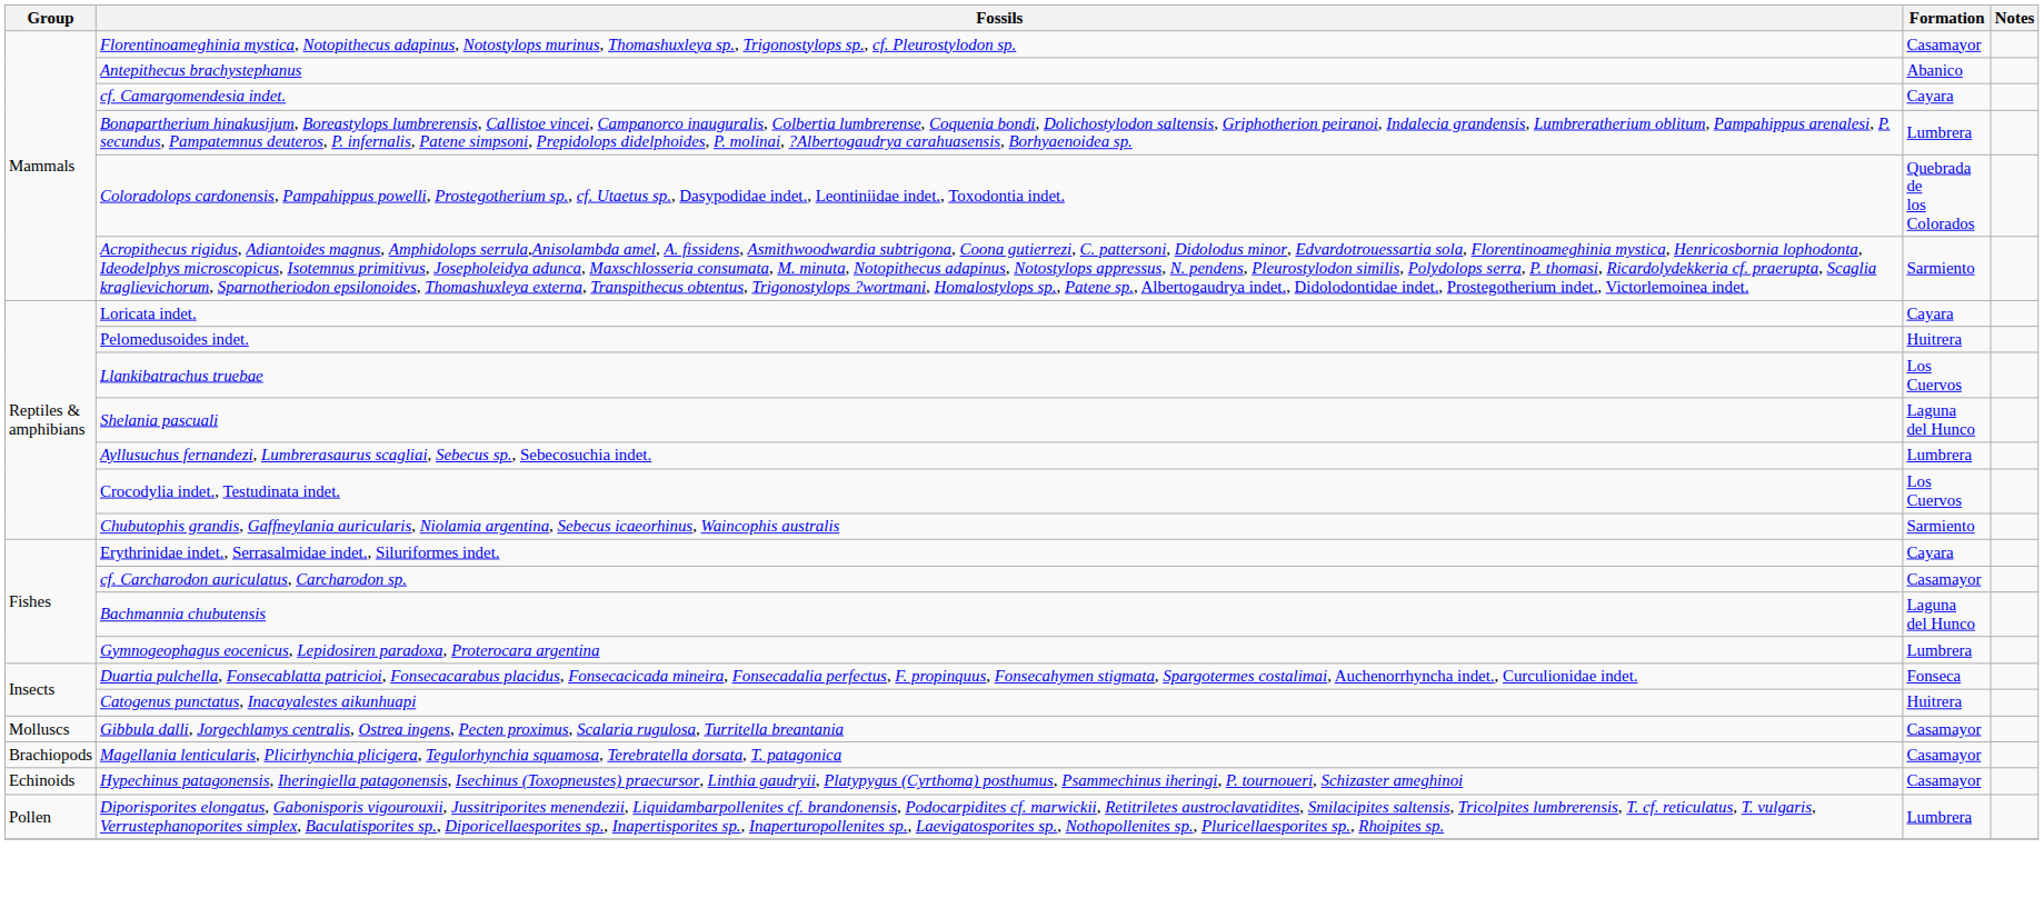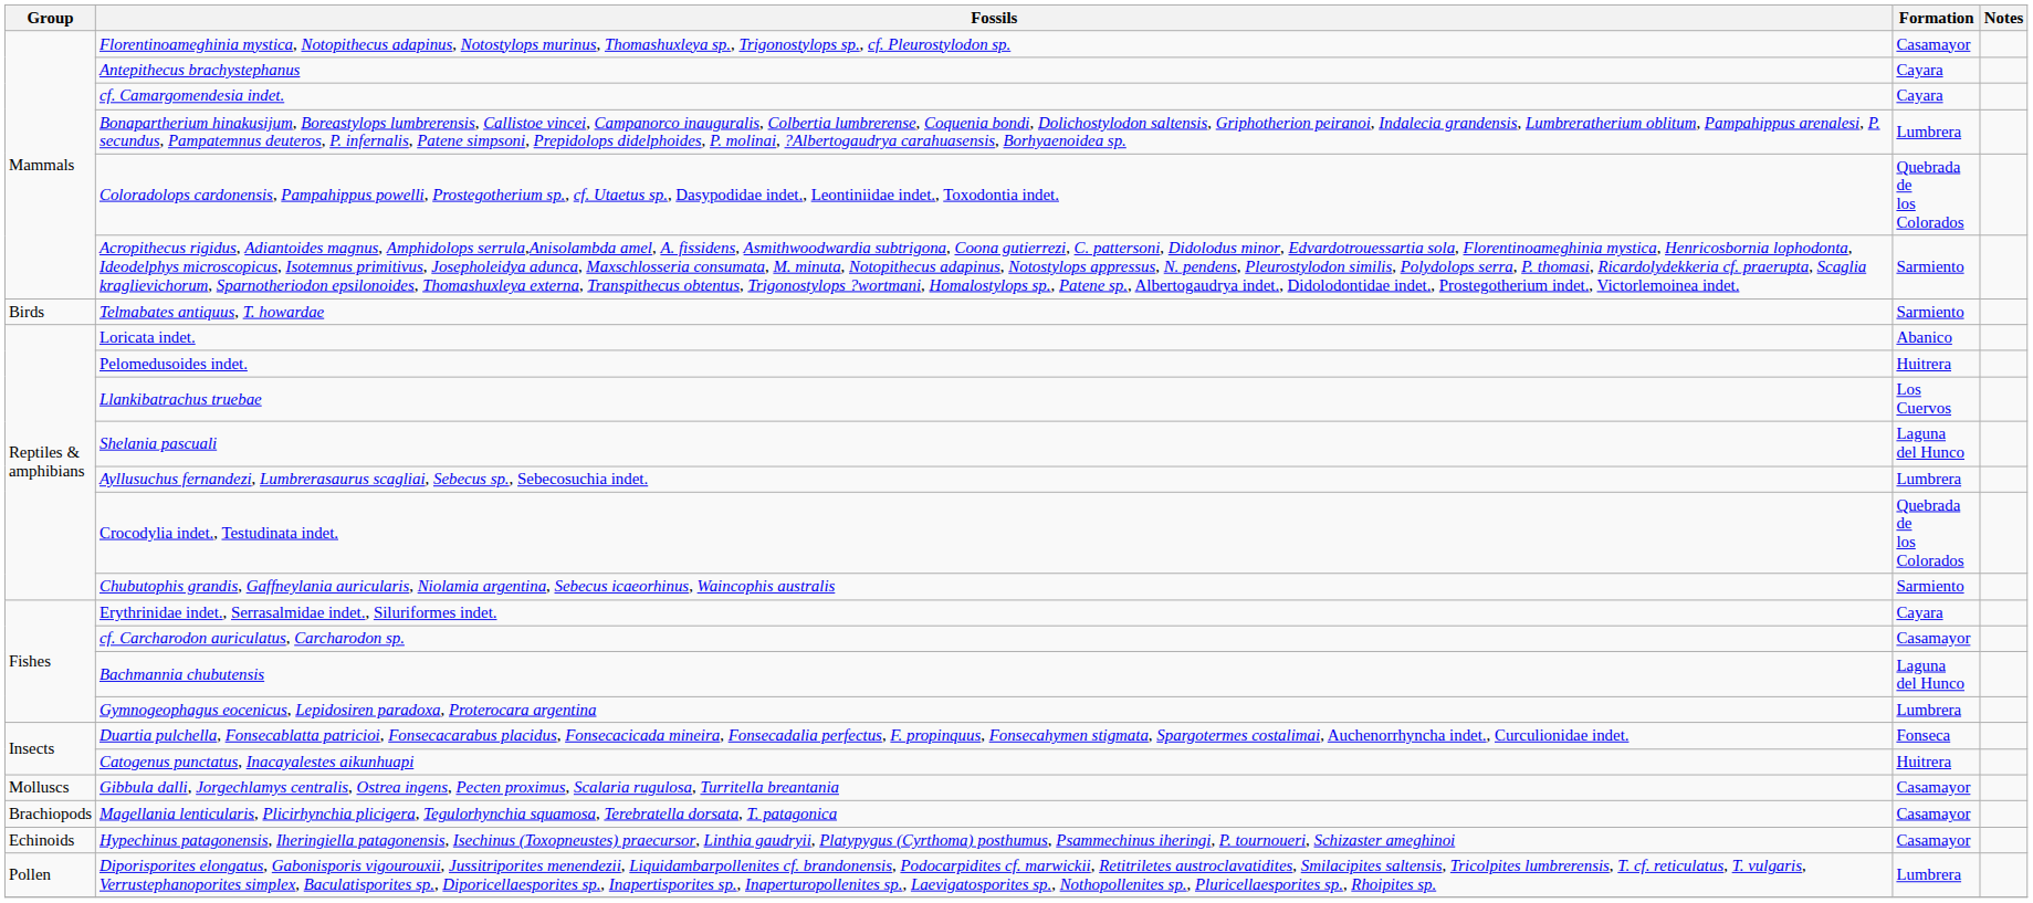 <table class="wikitable sortable">
 <tr>
 <th>Group</th>
 <th>Fossils</th>
 <th>Formation</th>
 <th class=unsortable>Notes</th>
 </tr>
 <tr>
 <td rowspan=6>Mammals</td>
 <td><em><a href='#'>Florentinoameghinia mystica</a></em>, <em><a href='#'>Notopithecus adapinus</a></em>, <em><a href='#'>Notostylops murinus</a></em>, <em><a href='#'>Thomashuxleya sp.</a></em>, <em><a href='#'>Trigonostylops sp.</a></em>, <em><a href='#'>cf. Pleurostylodon sp.</a></em></td>
 <td><a href='#'>Casamayor</a></td>
 <td></td>
 </tr>
 <tr>
 <td><em><a href='#'>Antepithecus brachystephanus</a></em></td>
-<td><a href='#'>Abanico</a></td>
+<td><a href='#'>Cayara</a></td>
 <td></td>
 </tr>
 <tr>
 <td><em><a href='#'>cf. Camargomendesia indet.</a></em></td>
 <td><a href='#'>Cayara</a></td>
 <td></td>
 </tr>
 <tr>
 <td><em><a href='#'>Bonapartherium hinakusijum</a></em>, <em><a href='#'>Boreastylops lumbrerensis</a></em>, <em><a href='#'>Callistoe vincei</a></em>, <em><a href='#'>Campanorco inauguralis</a></em>, <em><a href='#'>Colbertia lumbrerense</a></em>, <em><a href='#'>Coquenia bondi</a></em>, <em><a href='#'>Dolichostylodon saltensis</a></em>, <em><a href='#'>Griphotherion peiranoi</a></em>, <em><a href='#'>Indalecia grandensis</a></em>, <em><a href='#'>Lumbreratherium oblitum</a></em>, <em><a href='#'>Pampahippus arenalesi</a></em>, <em><a href='#'>P. secundus</a></em>, <em><a href='#'>Pampatemnus deuteros</a></em>, <em><a href='#'>P. infernalis</a></em>, <em><a href='#'>Patene simpsoni</a></em>, <em><a href='#'>Prepidolops didelphoides</a></em>, <em><a href='#'>P. molinai</a></em>, <em><a href='#'>?Albertogaudrya carahuasensis</a></em>, <em><a href='#'>Borhyaenoidea sp.</a></em></td>
 <td><a href='#'>Lumbrera</a></td>
 <td></td>
 </tr>
 <tr>
 <td><em><a href='#'>Coloradolops cardonensis</a></em>, <em><a href='#'>Pampahippus powelli</a></em>, <em><a href='#'>Prostegotherium sp.</a></em>, <em><a href='#'>cf. Utaetus sp.</a></em>, <a href='#'>Dasypodidae indet.</a>, <a href='#'>Leontiniidae indet.</a>, <a href='#'>Toxodontia indet.</a></td>
 <td><a href='#'>Quebrada de<br>los Colorados</a></td>
 <td></td>
 </tr>
 <tr>
 <td><em><a href='#'>Acropithecus rigidus</a></em>, <em><a href='#'>Adiantoides magnus</a></em>, <em><a href='#'>Amphidolops serrula</a></em>,<em><a href='#'>Anisolambda amel</a></em>, <em><a href='#'>A. fissidens</a></em>, <em><a href='#'>Asmithwoodwardia subtrigona</a></em>,  <em><a href='#'>Coona gutierrezi</a></em>, <em><a href='#'>C. pattersoni</a></em>, <em><a href='#'>Didolodus minor</a></em>, <em><a href='#'>Edvardotrouessartia sola</a></em>, <em><a href='#'>Florentinoameghinia mystica</a></em>, <em><a href='#'>Henricosbornia lophodonta</a></em>, <em><a href='#'>Ideodelphys microscopicus</a></em>, <em><a href='#'>Isotemnus primitivus</a></em>, <em><a href='#'>Josepholeidya adunca</a></em>, <em><a href='#'>Maxschlosseria consumata</a></em>, <em><a href='#'>M. minuta</a></em>, <em><a href='#'>Notopithecus adapinus</a></em>, <em><a href='#'>Notostylops appressus</a></em>, <em><a href='#'>N. pendens</a></em>, <em><a href='#'>Pleurostylodon similis</a></em>, <em><a href='#'>Polydolops serra</a></em>, <em><a href='#'>P. thomasi</a></em>, <em><a href='#'>Ricardolydekkeria cf. praerupta</a></em>, <em><a href='#'>Scaglia kraglievichorum</a></em>, <em><a href='#'>Sparnotheriodon epsilonoides</a></em>, <em><a href='#'>Thomashuxleya externa</a></em>, <em><a href='#'>Transpithecus obtentus</a></em>, <em><a href='#'>Trigonostylops ?wortmani</a></em>, <em><a href='#'>Homalostylops sp.</a></em>, <em><a href='#'>Patene sp.</a></em>, <a href='#'>Albertogaudrya indet.</a>, <a href='#'>Didolodontidae indet.</a>, <a href='#'>Prostegotherium indet.</a>, <a href='#'>Victorlemoinea indet.</a></td>
 <td><a href='#'>Sarmiento</a></td>
 <td></td>
 </tr>
 <tr>
+<td>Birds</td>
+<td><em><a href='#'>Telmabates antiquus</a></em>, <em><a href='#'>T. howardae</a></em></td>
+<td><a href='#'>Sarmiento</a></td>
+<td></td>
+</tr>
+<tr>
 <td rowspan=7>Reptiles &<br>amphibians</td>
 <td><a href='#'>Loricata indet.</a></td>
-<td><a href='#'>Cayara</a></td>
+<td><a href='#'>Abanico</a></td>
 <td></td>
 </tr>
 <tr>
 <td><a href='#'>Pelomedusoides indet.</a></td>
 <td><a href='#'>Huitrera</a></td>
 <td></td>
 </tr>
 <tr>
 <td><em><a href='#'>Llankibatrachus truebae</a></em></td>
 <td><a href='#'>Los Cuervos</a></td>
 <td></td>
 </tr>
 <tr>
 <td><em><a href='#'>Shelania pascuali</a></em></td>
 <td><a href='#'>Laguna<br>del Hunco</a></td>
 <td></td>
 </tr>
 <tr>
 <td><em><a href='#'>Ayllusuchus fernandezi</a></em>, <em><a href='#'>Lumbrerasaurus scagliai</a></em>, <em><a href='#'>Sebecus sp.</a></em>, <a href='#'>Sebecosuchia indet.</a></td>
 <td><a href='#'>Lumbrera</a></td>
 <td></td>
 </tr>
 <tr>
 <td><a href='#'>Crocodylia indet.</a>, <a href='#'>Testudinata indet.</a></td>
-<td><a href='#'>Los Cuervos</a></td>
+<td><a href='#'>Quebrada de<br>los Colorados</a></td>
 <td></td>
 </tr>
 <tr>
 <td><em><a href='#'>Chubutophis grandis</a></em>, <em><a href='#'>Gaffneylania auricularis</a></em>, <em><a href='#'>Niolamia argentina</a></em>, <em><a href='#'>Sebecus icaeorhinus</a></em>, <em><a href='#'>Waincophis australis</a></em></td>
 <td><a href='#'>Sarmiento</a></td>
 <td></td>
 </tr>
 <tr>
 <td rowspan=4>Fishes</td>
 <td><a href='#'>Erythrinidae indet.</a>, <a href='#'>Serrasalmidae indet.</a>, <a href='#'>Siluriformes indet.</a></td>
 <td><a href='#'>Cayara</a></td>
 <td></td>
 </tr>
 <tr>
 <td><em><a href='#'>cf. Carcharodon auriculatus</a></em>, <em><a href='#'>Carcharodon sp.</a></em></td>
 <td><a href='#'>Casamayor</a></td>
 <td></td>
 </tr>
 <tr>
 <td><em><a href='#'>Bachmannia chubutensis</a></em></td>
 <td><a href='#'>Laguna<br>del Hunco</a></td>
 <td></td>
 </tr>
 <tr>
 <td><em><a href='#'>Gymnogeophagus eocenicus</a></em>, <em><a href='#'>Lepidosiren paradoxa</a></em>, <em><a href='#'>Proterocara argentina</a></em></td>
 <td><a href='#'>Lumbrera</a></td>
 <td></td>
 </tr>
 <tr>
 <td rowspan=2>Insects</td>
 <td><em><a href='#'>Duartia pulchella</a></em>, <em><a href='#'>Fonsecablatta patricioi</a></em>, <em><a href='#'>Fonsecacarabus placidus</a></em>, <em><a href='#'>Fonsecacicada mineira</a></em>, <em><a href='#'>Fonsecadalia perfectus</a></em>, <em><a href='#'>F. propinquus</a></em>, <em><a href='#'>Fonsecahymen stigmata</a></em>, <em><a href='#'>Spargotermes costalimai</a></em>, <a href='#'>Auchenorrhyncha indet.</a>, <a href='#'>Curculionidae indet.</a></td>
 <td><a href='#'>Fonseca</a></td>
 <td></td>
 </tr>
 <tr>
 <td><em><a href='#'>Catogenus punctatus</a></em>, <em><a href='#'>Inacayalestes aikunhuapi</a></em></td>
 <td><a href='#'>Huitrera</a></td>
 <td></td>
 </tr>
 <tr>
 <td>Molluscs</td>
 <td><em><a href='#'>Gibbula dalli</a></em>, <em><a href='#'>Jorgechlamys centralis</a></em>, <em><a href='#'>Ostrea ingens</a></em>, <em><a href='#'>Pecten proximus</a></em>, <em><a href='#'>Scalaria rugulosa</a></em>, <em><a href='#'>Turritella breantania</a></em></td>
 <td><a href='#'>Casamayor</a></td>
 <td></td>
 </tr>
 <tr>
 <td>Brachiopods</td>
 <td><em><a href='#'>Magellania lenticularis</a></em>, <em><a href='#'>Plicirhynchia plicigera</a></em>, <em><a href='#'>Tegulorhynchia squamosa</a></em>, <em><a href='#'>Terebratella dorsata</a></em>, <em><a href='#'>T. patagonica</a></em></td>
 <td><a href='#'>Casamayor</a></td>
 <td></td>
 </tr>
 <tr>
 <td>Echinoids</td>
 <td><em><a href='#'>Hypechinus patagonensis</a></em>, <em><a href='#'>Iheringiella patagonensis</a></em>, <em><a href='#'>Isechinus (Toxopneustes) praecursor</a></em>, <em><a href='#'>Linthia gaudryii</a></em>, <em><a href='#'>Platypygus (Cyrthoma) posthumus</a></em>, <em><a href='#'>Psammechinus iheringi</a></em>, <em><a href='#'>P. tournoueri</a></em>,  <em><a href='#'>Schizaster ameghinoi</a></em></td>
 <td><a href='#'>Casamayor</a></td>
 <td></td>
 </tr>
 <tr>
 <td>Pollen</td>
 <td><em><a href='#'>Diporisporites elongatus</a></em>, <em><a href='#'>Gabonisporis vigourouxii</a></em>, <em><a href='#'>Jussitriporites menendezii</a></em>, <em><a href='#'>Liquidambarpollenites cf. brandonensis</a></em>, <em><a href='#'>Podocarpidites cf. marwickii</a></em>, <em><a href='#'>Retitriletes austroclavatidites</a></em>, <em><a href='#'>Smilacipites saltensis</a></em>, <em><a href='#'>Tricolpites lumbrerensis</a></em>, <em><a href='#'>T. cf. reticulatus</a></em>, <em><a href='#'>T. vulgaris</a></em>, <em><a href='#'>Verrustephanoporites simplex</a></em>, <em><a href='#'>Baculatisporites sp.</a></em>, <em><a href='#'>Diporicellaesporites sp.</a></em>, <em><a href='#'>Inapertisporites sp.</a></em>, <em><a href='#'>Inaperturopollenites sp.</a></em>, <em><a href='#'>Laevigatosporites sp.</a></em>, <em><a href='#'>Nothopollenites sp.</a></em>, <em><a href='#'>Pluricellaesporites sp.</a></em>, <em><a href='#'>Rhoipites sp.</a></em></td>
 <td><a href='#'>Lumbrera</a></td>
 <td></td>
 </tr>
 <tr>
 </tr>
 </table>
